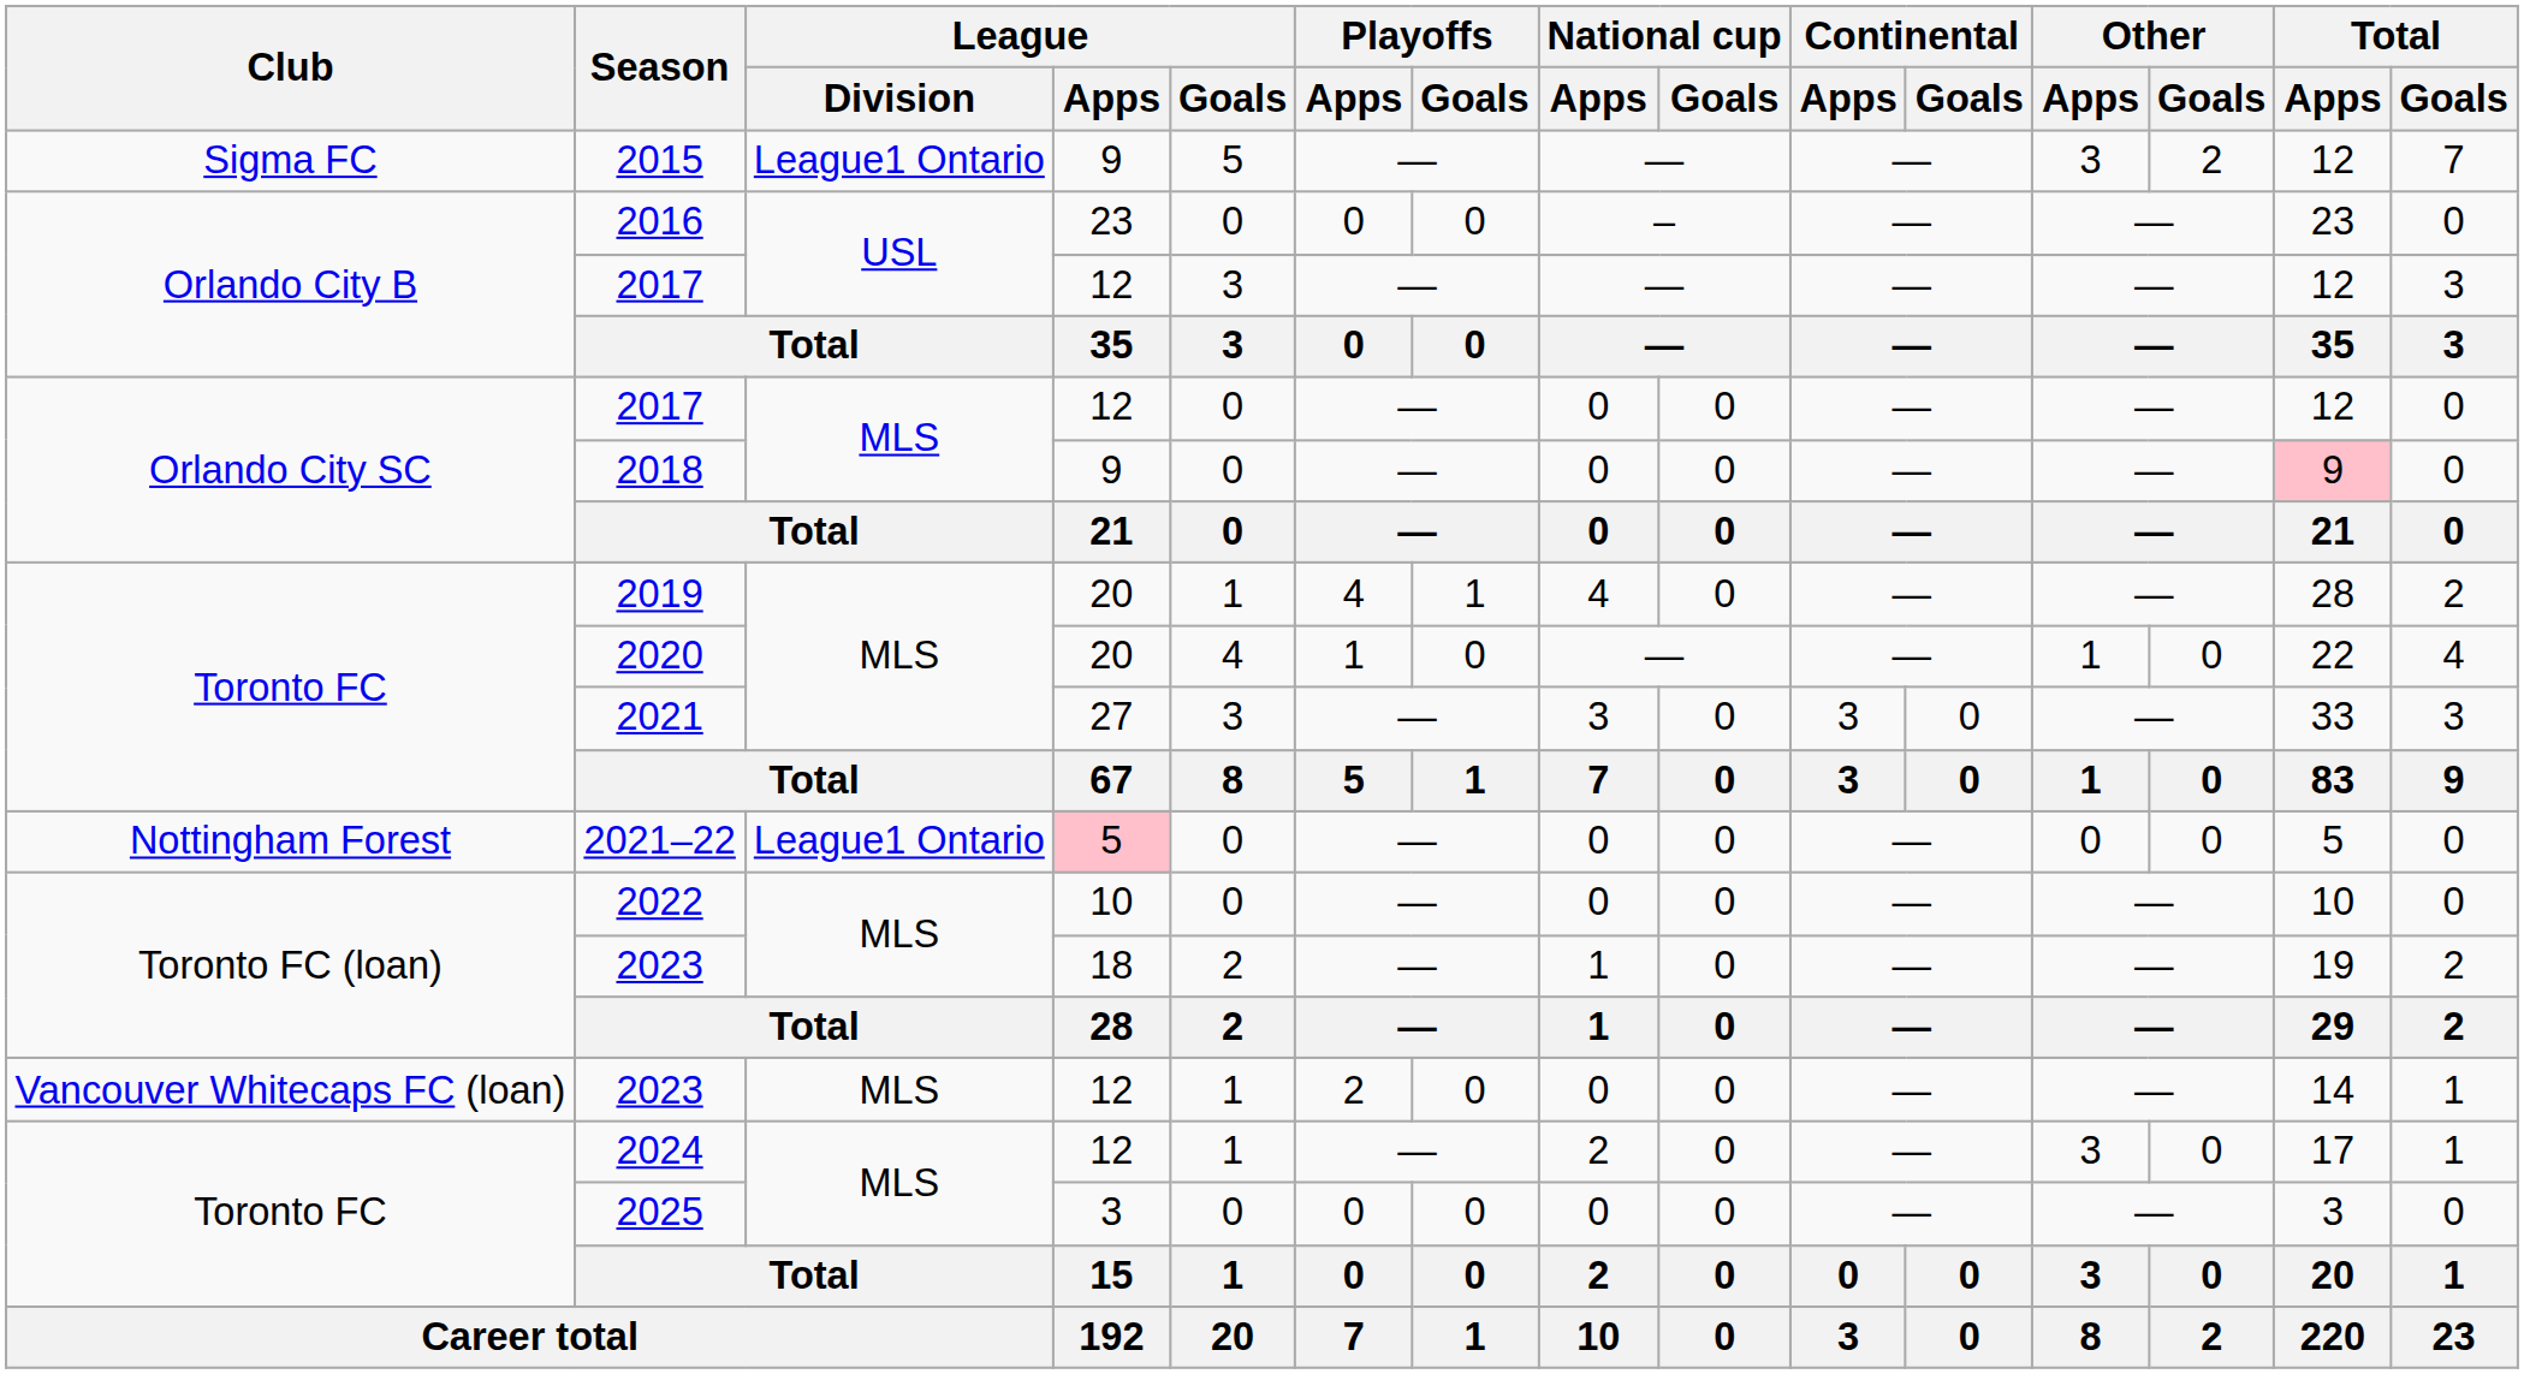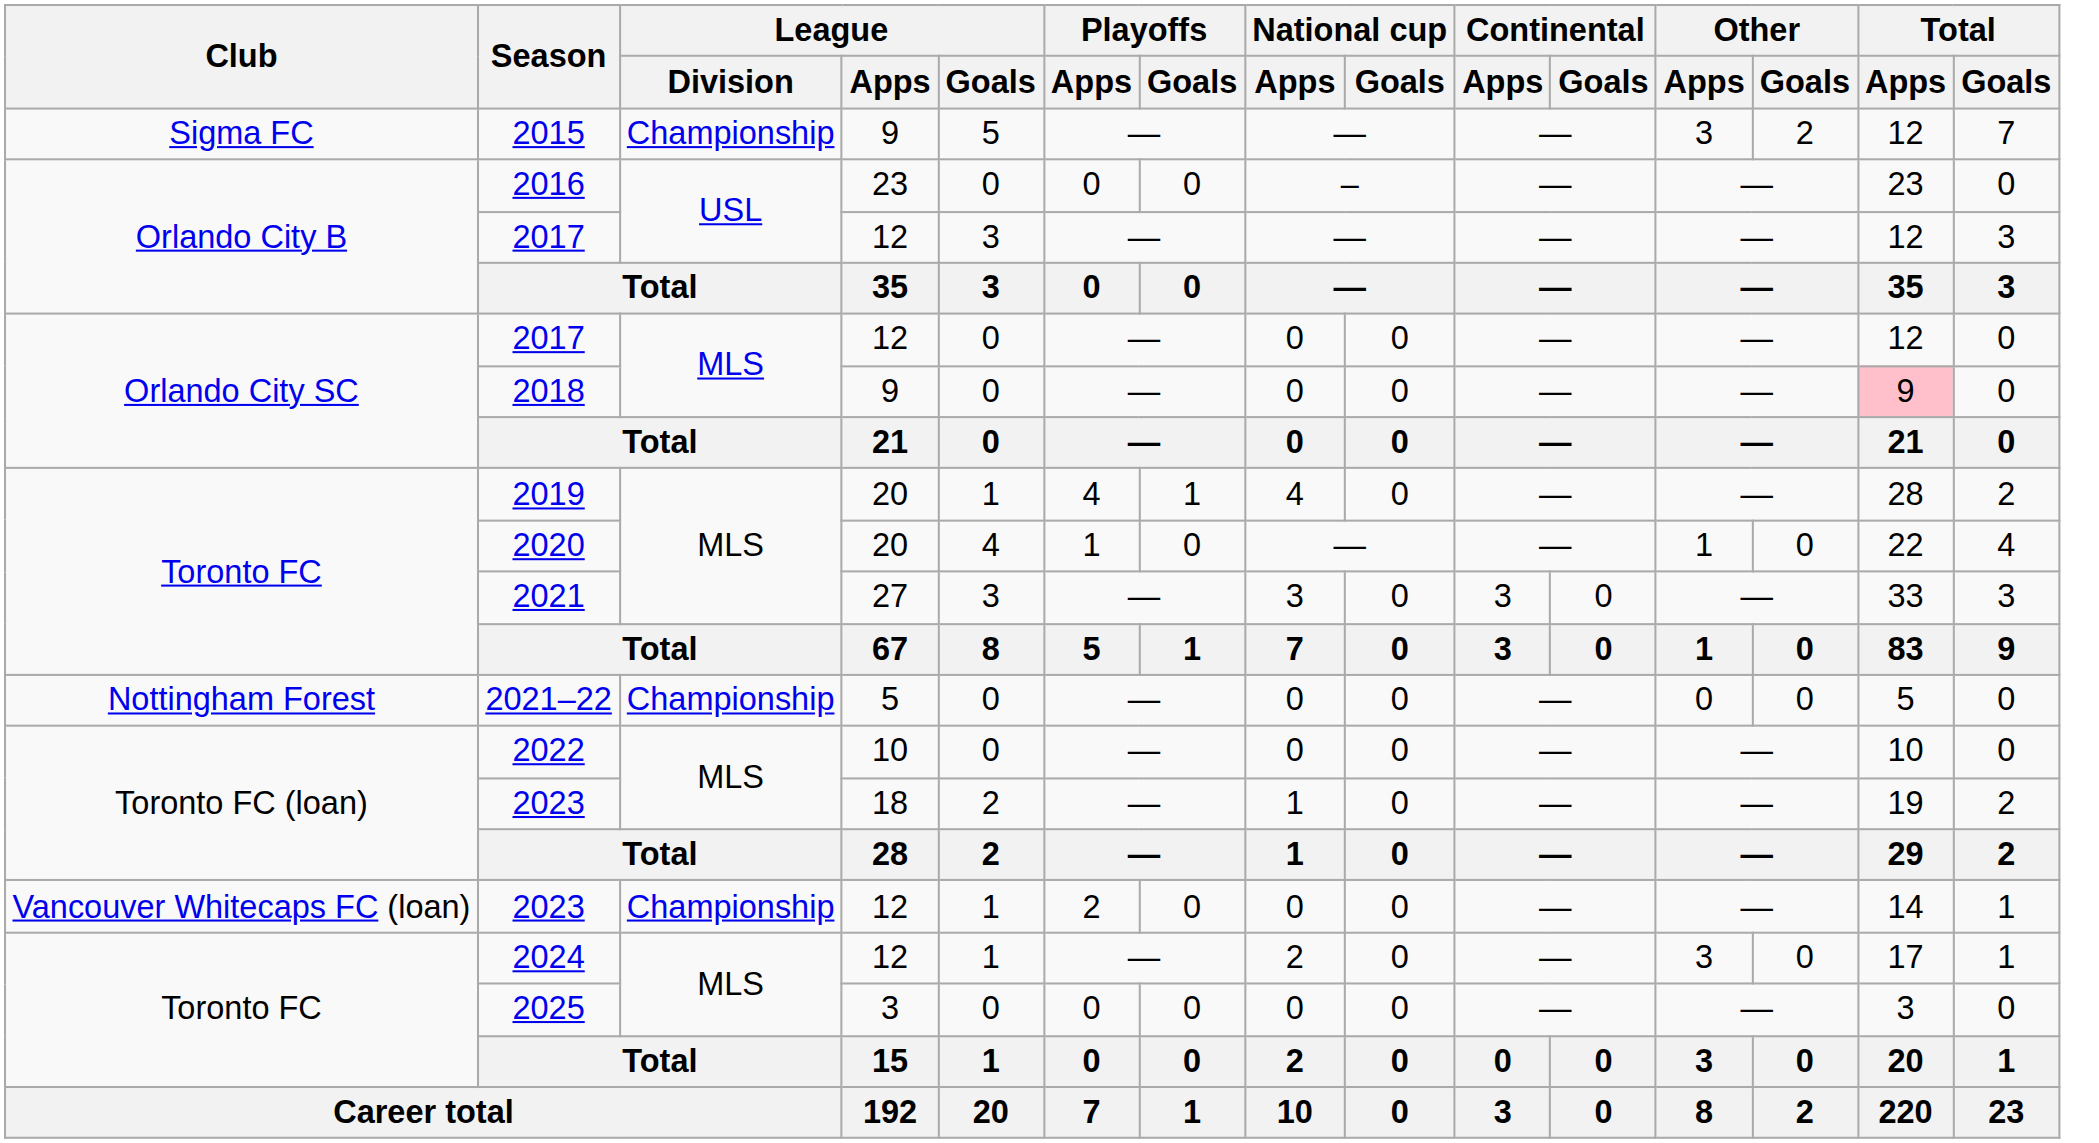 <table class="wikitable" style="text-align:center">
 <tr>
 <th rowspan="2">Club</th>
 <th rowspan="2">Season</th>
 <th colspan="3">League</th>
 <th colspan="2">Playoffs</th>
 <th colspan="2">National cup</th>
 <th colspan="2">Continental</th>
 <th colspan="2">Other</th>
 <th colspan="2">Total</th>
 </tr>
 <tr>
 <th>Division</th>
 <th>Apps</th>
 <th>Goals</th>
 <th>Apps</th>
 <th>Goals</th>
 <th>Apps</th>
 <th>Goals</th>
 <th>Apps</th>
 <th>Goals</th>
 <th>Apps</th>
 <th>Goals</th>
 <th>Apps</th>
 <th>Goals</th>
 </tr>
 <tr>
 <td><a href='#'>Sigma FC</a></td>
 <td><a href='#'>2015</a></td>
-<td><a href='#'>League1 Ontario</a></td>
+<td><a href='#'>Championship</a></td>
 <td>9</td>
 <td>5</td>
 <td colspan="2">—</td>
 <td colspan="2">—</td>
 <td colspan="2">—</td>
 <td>3</td>
 <td>2</td>
 <td>12</td>
 <td>7</td>
 </tr>
 <tr>
 <td rowspan="3"><a href='#'>Orlando City B</a></td>
 <td><a href='#'>2016</a></td>
 <td rowspan="2"><a href='#'>USL</a></td>
 <td>23</td>
 <td>0</td>
 <td>0</td>
 <td>0</td>
 <td colspan="2">–</td>
 <td colspan="2">—</td>
 <td colspan="2">—</td>
 <td>23</td>
 <td>0</td>
 </tr>
 <tr>
 <td><a href='#'>2017</a></td>
 <td>12</td>
 <td>3</td>
 <td colspan="2">—</td>
 <td colspan="2">—</td>
 <td colspan="2">—</td>
 <td colspan="2">—</td>
 <td>12</td>
 <td>3</td>
 </tr>
 <tr>
 <th colspan="2">Total</th>
 <th>35</th>
 <th>3</th>
 <th>0</th>
 <th>0</th>
 <th colspan="2">—</th>
 <th colspan="2">—</th>
 <th colspan="2">—</th>
 <th>35</th>
 <th>3</th>
 </tr>
 <tr>
 <td rowspan="3"><a href='#'>Orlando City SC</a></td>
 <td><a href='#'>2017</a></td>
 <td rowspan="2"><a href='#'>MLS</a></td>
 <td>12</td>
 <td>0</td>
 <td colspan="2">—</td>
 <td>0</td>
 <td>0</td>
 <td colspan="2">—</td>
 <td colspan="2">—</td>
 <td>12</td>
 <td>0</td>
 </tr>
 <tr>
 <td><a href='#'>2018</a></td>
 <td>9</td>
 <td>0</td>
 <td colspan="2">—</td>
 <td>0</td>
 <td>0</td>
 <td colspan="2">—</td>
 <td colspan="2">—</td>
 <td style="background: pink;">9</td>
 <td>0</td>
 </tr>
 <tr>
 <th colspan="2">Total</th>
 <th>21</th>
 <th>0</th>
 <th colspan="2">—</th>
 <th>0</th>
 <th>0</th>
 <th colspan="2">—</th>
 <th colspan="2">—</th>
 <th>21</th>
 <th>0</th>
 </tr>
 <tr>
 <td rowspan="4"><a href='#'>Toronto FC</a></td>
 <td><a href='#'>2019</a></td>
 <td rowspan="3">MLS</td>
 <td>20</td>
 <td>1</td>
 <td>4</td>
 <td>1</td>
 <td>4</td>
 <td>0</td>
 <td colspan="2">—</td>
 <td colspan="2">—</td>
 <td>28</td>
 <td>2</td>
 </tr>
 <tr>
 <td><a href='#'>2020</a></td>
 <td>20</td>
 <td>4</td>
 <td>1</td>
 <td>0</td>
 <td colspan="2">—</td>
 <td colspan="2">—</td>
 <td>1</td>
 <td>0</td>
 <td>22</td>
 <td>4</td>
 </tr>
 <tr>
 <td><a href='#'>2021</a></td>
 <td>27</td>
 <td>3</td>
 <td colspan="2">—</td>
 <td>3</td>
 <td>0</td>
 <td>3</td>
 <td>0</td>
 <td colspan="2">—</td>
 <td>33</td>
 <td>3</td>
 </tr>
 <tr>
 <th colspan="2">Total</th>
 <th>67</th>
 <th>8</th>
 <th>5</th>
 <th>1</th>
 <th>7</th>
 <th>0</th>
 <th>3</th>
 <th>0</th>
 <th>1</th>
 <th>0</th>
 <th>83</th>
 <th>9</th>
 </tr>
 <tr>
 <td><a href='#'>Nottingham Forest</a></td>
 <td><a href='#'>2021–22</a></td>
-<td><a href='#'>League1 Ontario</a></td>
-<td style="background: pink;">5</td>
+<td><a href='#'>Championship</a></td>
+<td>5</td>
 <td>0</td>
 <td colspan="2">—</td>
 <td>0</td>
 <td>0</td>
 <td colspan="2">—</td>
 <td>0</td>
 <td>0</td>
 <td>5</td>
 <td>0</td>
 </tr>
 <tr>
 <td rowspan="3">Toronto FC (loan)</td>
 <td><a href='#'>2022</a></td>
 <td rowspan="2">MLS</td>
 <td>10</td>
 <td>0</td>
 <td colspan="2">—</td>
 <td>0</td>
 <td>0</td>
 <td colspan="2">—</td>
 <td colspan="2">—</td>
 <td>10</td>
 <td>0</td>
 </tr>
 <tr>
 <td><a href='#'>2023</a></td>
 <td>18</td>
 <td>2</td>
 <td colspan="2">—</td>
 <td>1</td>
 <td>0</td>
 <td colspan="2">—</td>
 <td colspan="2">—</td>
 <td>19</td>
 <td>2</td>
 </tr>
 <tr>
 <th colspan="2">Total</th>
 <th>28</th>
 <th>2</th>
 <th colspan="2">—</th>
 <th>1</th>
 <th>0</th>
 <th colspan="2">—</th>
 <th colspan="2">—</th>
 <th>29</th>
 <th>2</th>
 </tr>
 <tr>
 <td><a href='#'>Vancouver Whitecaps FC</a> (loan)</td>
 <td><a href='#'>2023</a></td>
-<td>MLS</td>
+<td><a href='#'>Championship</a></td>
 <td>12</td>
 <td>1</td>
 <td>2</td>
 <td>0</td>
 <td>0</td>
 <td>0</td>
 <td colspan="2">—</td>
 <td colspan="2">—</td>
 <td>14</td>
 <td>1</td>
 </tr>
 <tr>
 <td rowspan="3">Toronto FC</td>
 <td><a href='#'>2024</a></td>
 <td rowspan="2">MLS</td>
 <td>12</td>
 <td>1</td>
 <td colspan="2">—</td>
 <td>2</td>
 <td>0</td>
 <td colspan="2">—</td>
 <td>3</td>
 <td>0</td>
 <td>17</td>
 <td>1</td>
 </tr>
 <tr>
 <td><a href='#'>2025</a></td>
 <td>3</td>
 <td>0</td>
 <td>0</td>
 <td>0</td>
 <td>0</td>
 <td>0</td>
 <td colspan="2">—</td>
 <td colspan="2">—</td>
 <td>3</td>
 <td>0</td>
 </tr>
 <tr>
 <th colspan="2">Total</th>
 <th>15</th>
 <th>1</th>
 <th>0</th>
 <th>0</th>
 <th>2</th>
 <th>0</th>
 <th>0</th>
 <th>0</th>
 <th>3</th>
 <th>0</th>
 <th>20</th>
 <th>1</th>
 </tr>
 <tr>
 <th colspan="3">Career total</th>
 <th>192</th>
 <th>20</th>
 <th>7</th>
 <th>1</th>
 <th>10</th>
 <th>0</th>
 <th>3</th>
 <th>0</th>
 <th>8</th>
 <th>2</th>
 <th>220</th>
 <th>23</th>
 </tr>
 </table>
